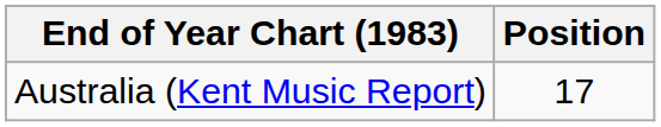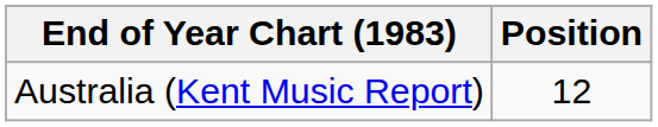 <table class="wikitable sortable">
 <tr>
 <th align="left">End of Year Chart (1983)</th>
 <th style="text-align:center;">Position</th>
 </tr>
 <tr>
 <td align="left">Australia (<a href='#'>Kent Music Report</a>)</td>
-<td style="text-align:center;">17</td>
+<td style="text-align:center;">12</td>
 </tr>
 </table>
